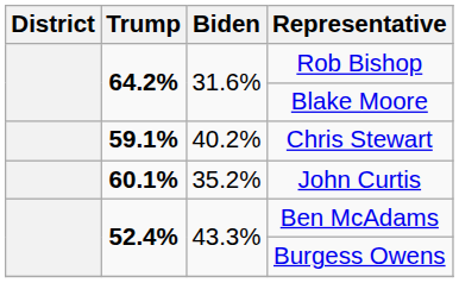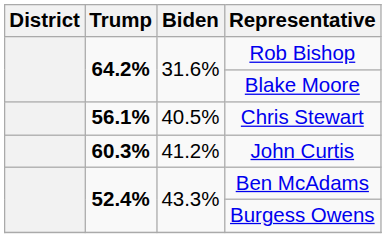 <table class=wikitable>
 <tr>
 <th>District</th>
 <th>Trump</th>
 <th>Biden</th>
 <th>Representative</th>
 </tr>
 <tr align=center>
 <th rowspan=2 ></th>
 <td rowspan=2><strong>64.2%</strong></td>
 <td rowspan=2>31.6%</td>
 <td><a href='#'>Rob Bishop</a></td>
 </tr>
 <tr align=center>
 <td><a href='#'>Blake Moore</a></td>
 </tr>
 <tr align=center>
 <th></th>
-<td><strong>59.1%</strong></td>
-<td>40.2%</td>
+<td><strong>56.1%</strong></td>
+<td>40.5%</td>
 <td><a href='#'>Chris Stewart</a></td>
 </tr>
 <tr align=center>
 <th></th>
-<td><strong>60.1%</strong></td>
-<td>35.2%</td>
+<td><strong>60.3%</strong></td>
+<td>41.2%</td>
 <td><a href='#'>John Curtis</a></td>
 </tr>
 <tr align=center>
 <th rowspan=2 ></th>
 <td rowspan=2><strong>52.4%</strong></td>
 <td rowspan=2>43.3%</td>
 <td><a href='#'>Ben McAdams</a></td>
 </tr>
 <tr align=center>
 <td><a href='#'>Burgess Owens</a></td>
 </tr>
 <tr align=center>
 </tr>
 </table>
